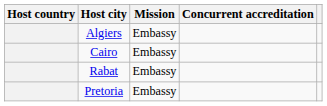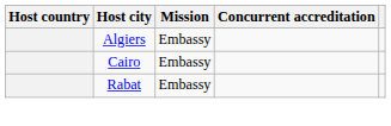 <table class="wikitable plainrowheaders" style="text-align:center;">
 <tr>
 <th scope="col">Host country</th>
 <th scope="col">Host city</th>
 <th scope="col">Mission</th>
 <th scope="col">Concurrent accreditation</th>
 <th scope="col"></th>
 </tr>
 <tr>
 <th scope="row"></th>
 <td><a href='#'>Algiers</a></td>
 <td>Embassy</td>
 <td></td>
 <td></td>
 </tr>
 <tr>
 <th scope="row"></th>
 <td><a href='#'>Cairo</a></td>
 <td>Embassy</td>
 <td></td>
 <td></td>
 </tr>
 <tr>
 <th scope="row"></th>
 <td><a href='#'>Rabat</a></td>
 <td>Embassy</td>
 <td></td>
 <td></td>
 </tr>
-<tr>
-<th scope="row"></th>
-<td><a href='#'>Pretoria</a></td>
-<td>Embassy</td>
-<td></td>
-<td></td>
-</tr>
 </table>
